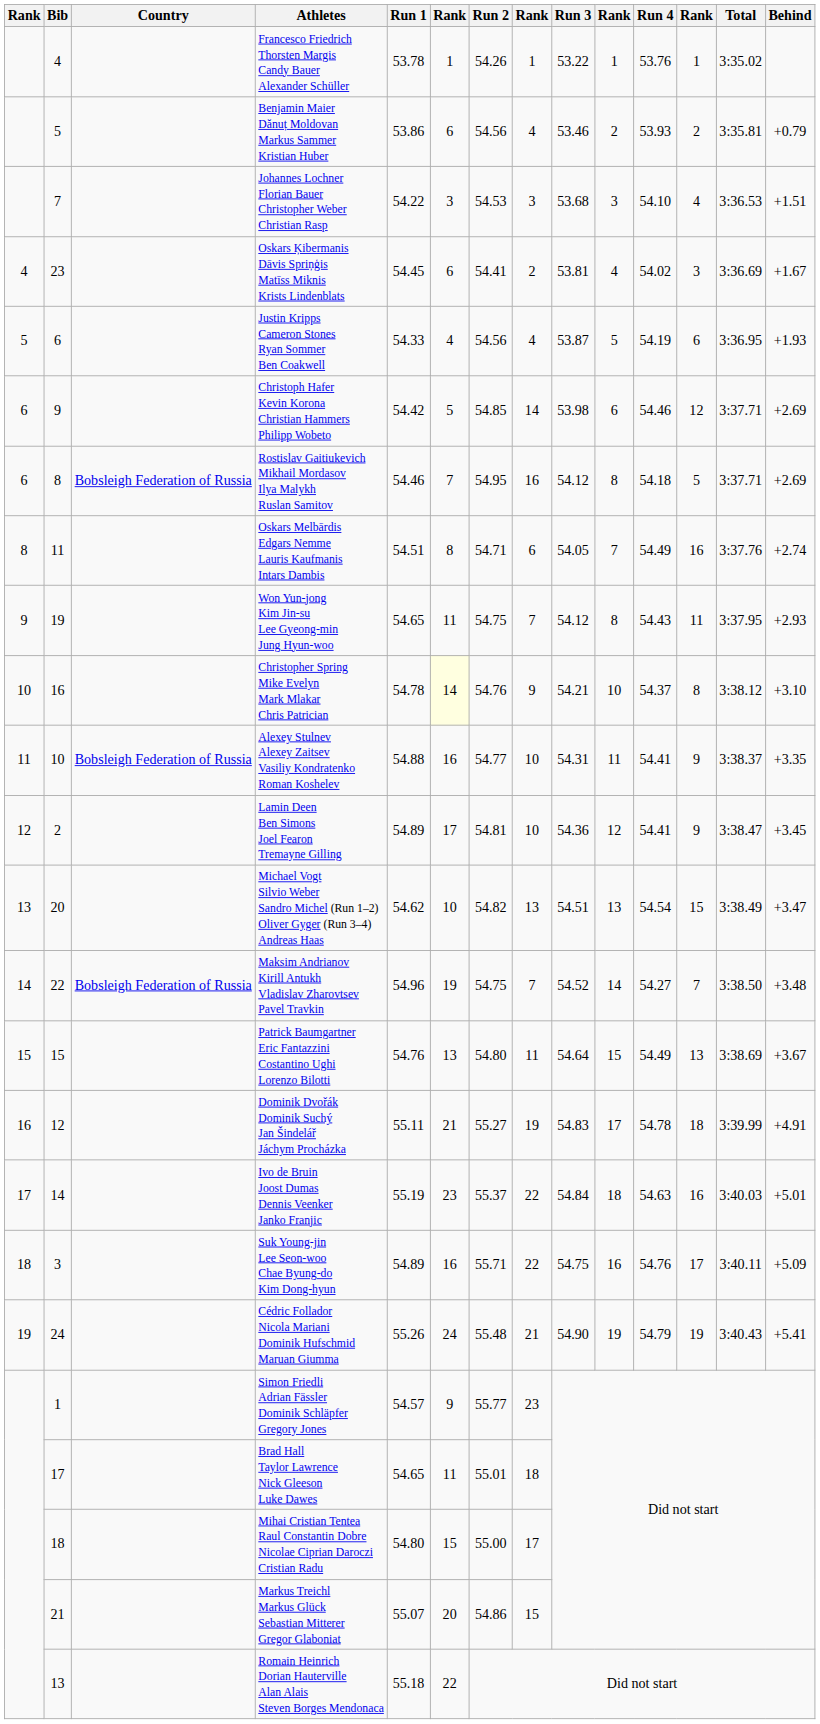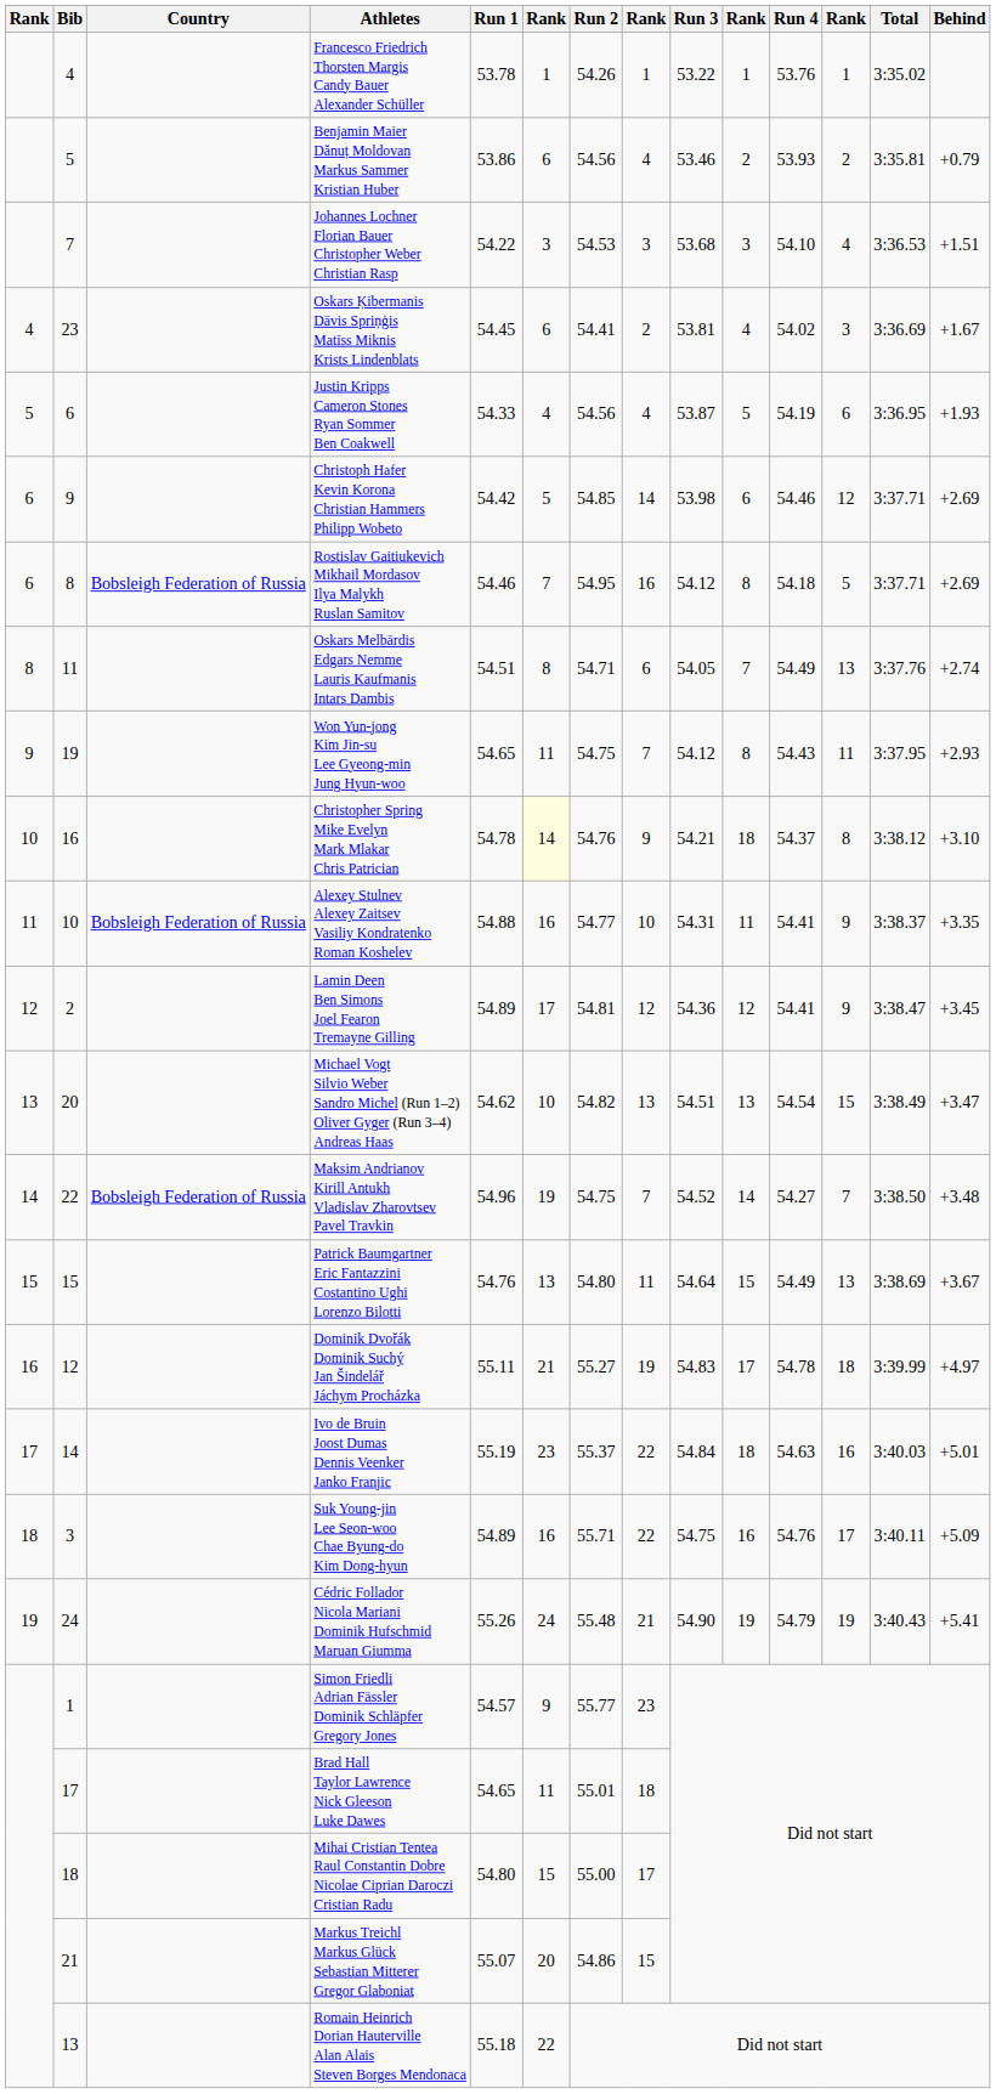 <table class="wikitable sortable" style="text-align:center">
 <tr>
 <th>Rank</th>
 <th>Bib</th>
 <th>Country</th>
 <th>Athletes</th>
 <th>Run 1</th>
 <th>Rank</th>
 <th>Run 2</th>
 <th>Rank</th>
 <th>Run 3</th>
 <th>Rank</th>
 <th>Run 4</th>
 <th>Rank</th>
 <th>Total</th>
 <th>Behind</th>
 </tr>
 <tr>
 <td></td>
 <td>4</td>
 <td align=left></td>
 <td align=left><small><a href='#'>Francesco Friedrich</a><br><a href='#'>Thorsten Margis</a><br><a href='#'>Candy Bauer</a><br><a href='#'>Alexander Schüller</a></small></td>
 <td>53.78</td>
 <td>1</td>
 <td>54.26</td>
 <td>1</td>
 <td>53.22</td>
 <td>1</td>
 <td>53.76</td>
 <td>1</td>
 <td>3:35.02</td>
 <td></td>
 </tr>
 <tr>
 <td></td>
 <td>5</td>
 <td align=left></td>
 <td align=left><small><a href='#'>Benjamin Maier</a><br><a href='#'>Dănuț Moldovan</a><br><a href='#'>Markus Sammer</a><br><a href='#'>Kristian Huber</a></small></td>
 <td>53.86</td>
 <td>6</td>
 <td>54.56</td>
 <td>4</td>
 <td>53.46</td>
 <td>2</td>
 <td>53.93</td>
 <td>2</td>
 <td>3:35.81</td>
 <td>+0.79</td>
 </tr>
 <tr>
 <td></td>
 <td>7</td>
 <td align=left></td>
 <td align=left><small><a href='#'>Johannes Lochner</a><br><a href='#'>Florian Bauer</a><br><a href='#'>Christopher Weber</a><br><a href='#'>Christian Rasp</a></small></td>
 <td>54.22</td>
 <td>3</td>
 <td>54.53</td>
 <td>3</td>
 <td>53.68</td>
 <td>3</td>
 <td>54.10</td>
 <td>4</td>
 <td>3:36.53</td>
 <td>+1.51</td>
 </tr>
 <tr>
 <td>4</td>
 <td>23</td>
 <td align=left></td>
 <td align=left><small><a href='#'>Oskars Ķibermanis</a><br><a href='#'>Dāvis Spriņģis</a><br><a href='#'>Matīss Miknis</a><br><a href='#'>Krists Lindenblats</a></small></td>
 <td>54.45</td>
 <td>6</td>
 <td>54.41</td>
 <td>2</td>
 <td>53.81</td>
 <td>4</td>
 <td>54.02</td>
 <td>3</td>
 <td>3:36.69</td>
 <td>+1.67</td>
 </tr>
 <tr>
 <td>5</td>
 <td>6</td>
 <td align=left></td>
 <td align=left><small><a href='#'>Justin Kripps</a><br><a href='#'>Cameron Stones</a><br><a href='#'>Ryan Sommer</a><br><a href='#'>Ben Coakwell</a></small></td>
 <td>54.33</td>
 <td>4</td>
 <td>54.56</td>
 <td>4</td>
 <td>53.87</td>
 <td>5</td>
 <td>54.19</td>
 <td>6</td>
 <td>3:36.95</td>
 <td>+1.93</td>
 </tr>
 <tr>
 <td>6</td>
 <td>9</td>
 <td align=left></td>
 <td align=left><small><a href='#'>Christoph Hafer</a><br><a href='#'>Kevin Korona</a><br><a href='#'>Christian Hammers</a><br><a href='#'>Philipp Wobeto</a></small></td>
 <td>54.42</td>
 <td>5</td>
 <td>54.85</td>
 <td>14</td>
 <td>53.98</td>
 <td>6</td>
 <td>54.46</td>
 <td>12</td>
 <td>3:37.71</td>
 <td>+2.69</td>
 </tr>
 <tr>
 <td>6</td>
 <td>8</td>
 <td align=left><a href='#'>Bobsleigh Federation of Russia</a></td>
 <td align=left><small><a href='#'>Rostislav Gaitiukevich</a><br><a href='#'>Mikhail Mordasov</a><br><a href='#'>Ilya Malykh</a><br><a href='#'>Ruslan Samitov</a></small></td>
 <td>54.46</td>
 <td>7</td>
 <td>54.95</td>
 <td>16</td>
 <td>54.12</td>
 <td>8</td>
 <td>54.18</td>
 <td>5</td>
 <td>3:37.71</td>
 <td>+2.69</td>
 </tr>
 <tr>
 <td>8</td>
 <td>11</td>
 <td align=left></td>
 <td align=left><small><a href='#'>Oskars Melbārdis</a><br><a href='#'>Edgars Nemme</a><br><a href='#'>Lauris Kaufmanis</a><br><a href='#'>Intars Dambis</a></small></td>
 <td>54.51</td>
 <td>8</td>
 <td>54.71</td>
 <td>6</td>
 <td>54.05</td>
 <td>7</td>
 <td>54.49</td>
-<td>16</td>
+<td>13</td>
 <td>3:37.76</td>
 <td>+2.74</td>
 </tr>
 <tr>
 <td>9</td>
 <td>19</td>
 <td align=left></td>
 <td align=left><small><a href='#'>Won Yun-jong</a><br><a href='#'>Kim Jin-su</a><br><a href='#'>Lee Gyeong-min</a><br><a href='#'>Jung Hyun-woo</a></small></td>
 <td>54.65</td>
 <td>11</td>
 <td>54.75</td>
 <td>7</td>
 <td>54.12</td>
 <td>8</td>
 <td>54.43</td>
 <td>11</td>
 <td>3:37.95</td>
 <td>+2.93</td>
 </tr>
 <tr>
 <td>10</td>
 <td>16</td>
 <td align=left></td>
 <td align=left><small><a href='#'>Christopher Spring</a><br><a href='#'>Mike Evelyn</a><br><a href='#'>Mark Mlakar</a><br><a href='#'>Chris Patrician</a></small></td>
 <td>54.78</td>
 <td style="background: lightyellow;">14</td>
 <td>54.76</td>
 <td>9</td>
 <td>54.21</td>
-<td>10</td>
+<td>18</td>
 <td>54.37</td>
 <td>8</td>
 <td>3:38.12</td>
 <td>+3.10</td>
 </tr>
 <tr>
 <td>11</td>
 <td>10</td>
 <td align=left><a href='#'>Bobsleigh Federation of Russia</a></td>
 <td align=left><small><a href='#'>Alexey Stulnev</a><br><a href='#'>Alexey Zaitsev</a><br><a href='#'>Vasiliy Kondratenko</a><br><a href='#'>Roman Koshelev</a></small></td>
 <td>54.88</td>
 <td>16</td>
 <td>54.77</td>
 <td>10</td>
 <td>54.31</td>
 <td>11</td>
 <td>54.41</td>
 <td>9</td>
 <td>3:38.37</td>
 <td>+3.35</td>
 </tr>
 <tr>
 <td>12</td>
 <td>2</td>
 <td align=left></td>
 <td align=left><small><a href='#'>Lamin Deen</a><br><a href='#'>Ben Simons</a><br><a href='#'>Joel Fearon</a><br><a href='#'>Tremayne Gilling</a></small></td>
 <td>54.89</td>
 <td>17</td>
 <td>54.81</td>
-<td>10</td>
+<td>12</td>
 <td>54.36</td>
 <td>12</td>
 <td>54.41</td>
 <td>9</td>
 <td>3:38.47</td>
 <td>+3.45</td>
 </tr>
 <tr>
 <td>13</td>
 <td>20</td>
 <td align=left></td>
 <td align=left><small><a href='#'>Michael Vogt</a><br><a href='#'>Silvio Weber</a><br><a href='#'>Sandro Michel</a> (Run 1–2)<br><a href='#'>Oliver Gyger</a> (Run 3–4)<br><a href='#'>Andreas Haas</a></small></td>
 <td>54.62</td>
 <td>10</td>
 <td>54.82</td>
 <td>13</td>
 <td>54.51</td>
 <td>13</td>
 <td>54.54</td>
 <td>15</td>
 <td>3:38.49</td>
 <td>+3.47</td>
 </tr>
 <tr>
 <td>14</td>
 <td>22</td>
 <td align=left><a href='#'>Bobsleigh Federation of Russia</a></td>
 <td align=left><small><a href='#'>Maksim Andrianov</a><br><a href='#'>Kirill Antukh</a><br><a href='#'>Vladislav Zharovtsev</a><br><a href='#'>Pavel Travkin</a></small></td>
 <td>54.96</td>
 <td>19</td>
 <td>54.75</td>
 <td>7</td>
 <td>54.52</td>
 <td>14</td>
 <td>54.27</td>
 <td>7</td>
 <td>3:38.50</td>
 <td>+3.48</td>
 </tr>
 <tr>
 <td>15</td>
 <td>15</td>
 <td align=left></td>
 <td align=left><small><a href='#'>Patrick Baumgartner</a><br><a href='#'>Eric Fantazzini</a><br><a href='#'>Costantino Ughi</a><br><a href='#'>Lorenzo Bilotti</a></small></td>
 <td>54.76</td>
 <td>13</td>
 <td>54.80</td>
 <td>11</td>
 <td>54.64</td>
 <td>15</td>
 <td>54.49</td>
 <td>13</td>
 <td>3:38.69</td>
 <td>+3.67</td>
 </tr>
 <tr>
 <td>16</td>
 <td>12</td>
 <td align=left></td>
 <td align=left><small><a href='#'>Dominik Dvořák</a><br><a href='#'>Dominik Suchý</a><br><a href='#'>Jan Šindelář</a><br><a href='#'>Jáchym Procházka</a></small></td>
 <td>55.11</td>
 <td>21</td>
 <td>55.27</td>
 <td>19</td>
 <td>54.83</td>
 <td>17</td>
 <td>54.78</td>
 <td>18</td>
 <td>3:39.99</td>
-<td>+4.91</td>
+<td>+4.97</td>
 </tr>
 <tr>
 <td>17</td>
 <td>14</td>
 <td align=left></td>
 <td align=left><small><a href='#'>Ivo de Bruin</a><br><a href='#'>Joost Dumas</a><br><a href='#'>Dennis Veenker</a><br><a href='#'>Janko Franjic</a></small></td>
 <td>55.19</td>
 <td>23</td>
 <td>55.37</td>
 <td>22</td>
 <td>54.84</td>
 <td>18</td>
 <td>54.63</td>
 <td>16</td>
 <td>3:40.03</td>
 <td>+5.01</td>
 </tr>
 <tr>
 <td>18</td>
 <td>3</td>
 <td align=left></td>
 <td align=left><small><a href='#'>Suk Young-jin</a><br><a href='#'>Lee Seon-woo</a><br><a href='#'>Chae Byung-do</a><br><a href='#'>Kim Dong-hyun</a></small></td>
 <td>54.89</td>
 <td>16</td>
 <td>55.71</td>
 <td>22</td>
 <td>54.75</td>
 <td>16</td>
 <td>54.76</td>
 <td>17</td>
 <td>3:40.11</td>
 <td>+5.09</td>
 </tr>
 <tr>
 <td>19</td>
 <td>24</td>
 <td align=left></td>
 <td align=left><small><a href='#'>Cédric Follador</a><br><a href='#'>Nicola Mariani</a><br><a href='#'>Dominik Hufschmid</a><br><a href='#'>Maruan Giumma</a></small></td>
 <td>55.26</td>
 <td>24</td>
 <td>55.48</td>
 <td>21</td>
 <td>54.90</td>
 <td>19</td>
 <td>54.79</td>
 <td>19</td>
 <td>3:40.43</td>
 <td>+5.41</td>
 </tr>
 <tr>
 <td rowspan=5></td>
 <td>1</td>
 <td align=left></td>
 <td align=left><small><a href='#'>Simon Friedli</a><br><a href='#'>Adrian Fässler</a><br><a href='#'>Dominik Schläpfer</a><br><a href='#'>Gregory Jones</a></small></td>
 <td>54.57</td>
 <td>9</td>
 <td>55.77</td>
 <td>23</td>
 <td rowspan=4 colspan=6>Did not start</td>
 </tr>
 <tr>
 <td>17</td>
 <td align=left></td>
 <td align=left><small><a href='#'>Brad Hall</a><br><a href='#'>Taylor Lawrence</a><br><a href='#'>Nick Gleeson</a><br><a href='#'>Luke Dawes</a></small></td>
 <td>54.65</td>
 <td>11</td>
 <td>55.01</td>
 <td>18</td>
 </tr>
 <tr>
 <td>18</td>
 <td align=left></td>
 <td align=left><small><a href='#'>Mihai Cristian Tentea</a><br><a href='#'>Raul Constantin Dobre</a><br><a href='#'>Nicolae Ciprian Daroczi</a><br><a href='#'>Cristian Radu</a></small></td>
 <td>54.80</td>
 <td>15</td>
 <td>55.00</td>
 <td>17</td>
 </tr>
 <tr>
 <td>21</td>
 <td align=left></td>
 <td align=left><small><a href='#'>Markus Treichl</a><br><a href='#'>Markus Glück</a><br><a href='#'>Sebastian Mitterer</a><br><a href='#'>Gregor Glaboniat</a></small></td>
 <td>55.07</td>
 <td>20</td>
 <td>54.86</td>
 <td>15</td>
 </tr>
 <tr>
 <td>13</td>
 <td align=left></td>
 <td align=left><small><a href='#'>Romain Heinrich</a><br><a href='#'>Dorian Hauterville</a><br><a href='#'>Alan Alais</a><br><a href='#'>Steven Borges Mendonaca</a></small></td>
 <td>55.18</td>
 <td>22</td>
 <td colspan=8>Did not start</td>
 </tr>
 </table>
